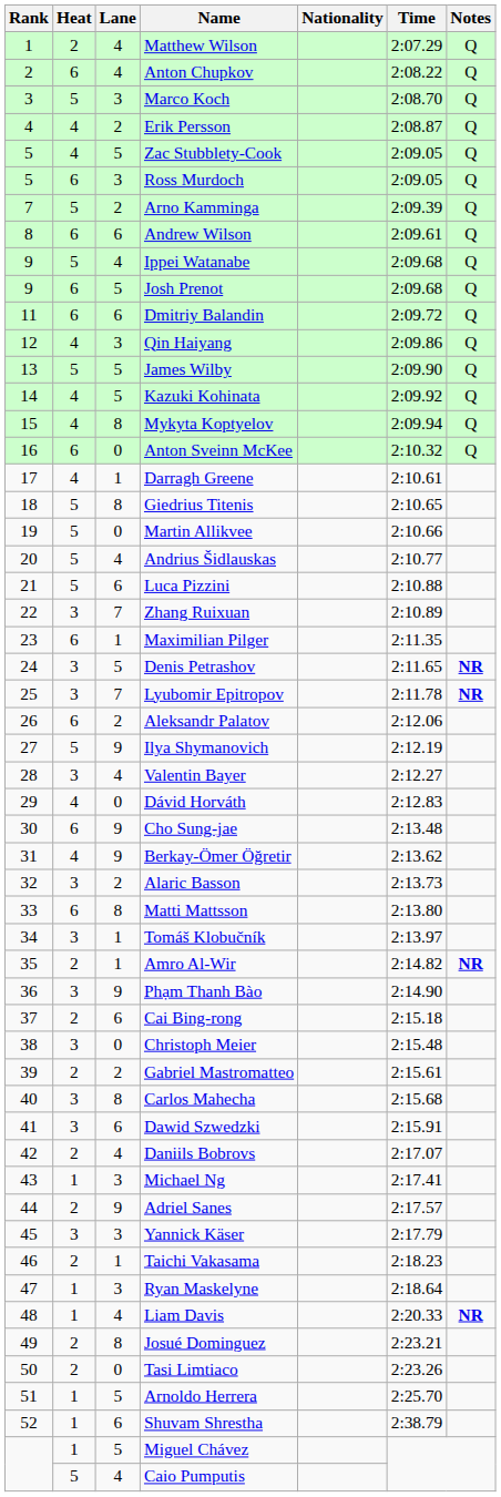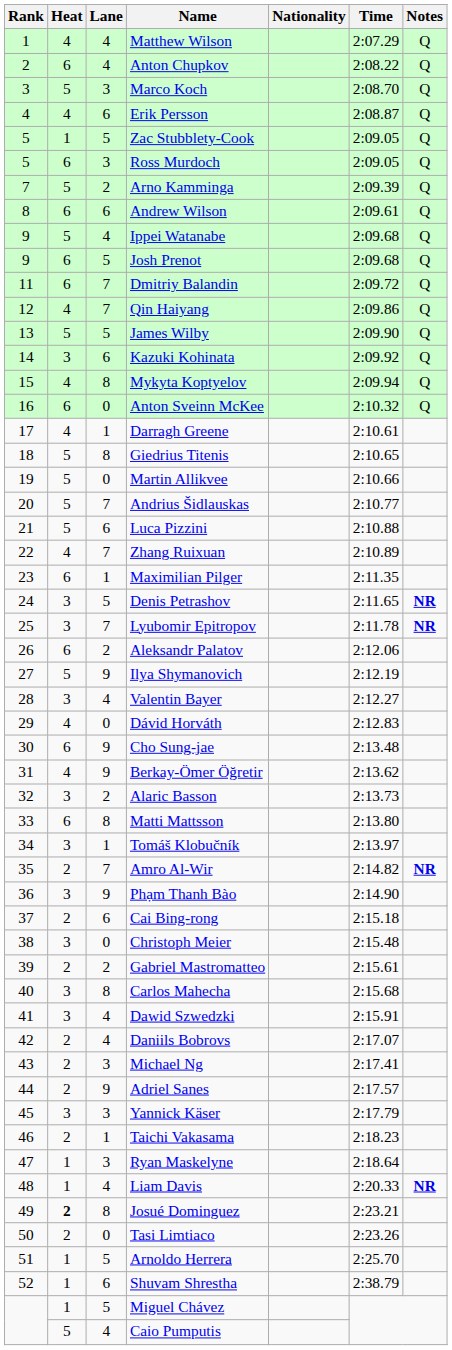 <table class="wikitable sortable" style="text-align:center">
 <tr>
 <th>Rank</th>
 <th>Heat</th>
 <th>Lane</th>
 <th>Name</th>
 <th>Nationality</th>
 <th>Time</th>
 <th>Notes</th>
 </tr>
 <tr bgcolor=ccffcc>
 <td>1</td>
-<td>2</td>
+<td>4</td>
 <td>4</td>
 <td align=left><a href='#'>Matthew Wilson</a></td>
 <td align=left></td>
 <td>2:07.29</td>
 <td>Q</td>
 </tr>
 <tr bgcolor=ccffcc>
 <td>2</td>
 <td>6</td>
 <td>4</td>
 <td align=left><a href='#'>Anton Chupkov</a></td>
 <td align=left></td>
 <td>2:08.22</td>
 <td>Q</td>
 </tr>
 <tr bgcolor=ccffcc>
 <td>3</td>
 <td>5</td>
 <td>3</td>
 <td align=left><a href='#'>Marco Koch</a></td>
 <td align=left></td>
 <td>2:08.70</td>
 <td>Q</td>
 </tr>
 <tr bgcolor=ccffcc>
 <td>4</td>
 <td>4</td>
-<td>2</td>
+<td>6</td>
 <td align=left><a href='#'>Erik Persson</a></td>
 <td align=left></td>
 <td>2:08.87</td>
 <td>Q</td>
 </tr>
 <tr bgcolor=ccffcc>
 <td>5</td>
-<td>4</td>
+<td>1</td>
 <td>5</td>
 <td align=left><a href='#'>Zac Stubblety-Cook</a></td>
 <td align=left></td>
 <td>2:09.05</td>
 <td>Q</td>
 </tr>
 <tr bgcolor=ccffcc>
 <td>5</td>
 <td>6</td>
 <td>3</td>
 <td align=left><a href='#'>Ross Murdoch</a></td>
 <td align=left></td>
 <td>2:09.05</td>
 <td>Q</td>
 </tr>
 <tr bgcolor=ccffcc>
 <td>7</td>
 <td>5</td>
 <td>2</td>
 <td align=left><a href='#'>Arno Kamminga</a></td>
 <td align=left></td>
 <td>2:09.39</td>
 <td>Q</td>
 </tr>
 <tr bgcolor=ccffcc>
 <td>8</td>
 <td>6</td>
 <td>6</td>
 <td align=left><a href='#'>Andrew Wilson</a></td>
 <td align=left></td>
 <td>2:09.61</td>
 <td>Q</td>
 </tr>
 <tr bgcolor=ccffcc>
 <td>9</td>
 <td>5</td>
 <td>4</td>
 <td align=left><a href='#'>Ippei Watanabe</a></td>
 <td align=left></td>
 <td>2:09.68</td>
 <td>Q</td>
 </tr>
 <tr bgcolor=ccffcc>
 <td>9</td>
 <td>6</td>
 <td>5</td>
 <td align=left><a href='#'>Josh Prenot</a></td>
 <td align=left></td>
 <td>2:09.68</td>
 <td>Q</td>
 </tr>
 <tr bgcolor=ccffcc>
 <td>11</td>
 <td>6</td>
-<td>6</td>
+<td>7</td>
 <td align=left><a href='#'>Dmitriy Balandin</a></td>
 <td align=left></td>
 <td>2:09.72</td>
 <td>Q</td>
 </tr>
 <tr bgcolor=ccffcc>
 <td>12</td>
 <td>4</td>
-<td>3</td>
+<td>7</td>
 <td align=left><a href='#'>Qin Haiyang</a></td>
 <td align=left></td>
 <td>2:09.86</td>
 <td>Q</td>
 </tr>
 <tr bgcolor=ccffcc>
 <td>13</td>
 <td>5</td>
 <td>5</td>
 <td align=left><a href='#'>James Wilby</a></td>
 <td align=left></td>
 <td>2:09.90</td>
 <td>Q</td>
 </tr>
 <tr bgcolor=ccffcc>
 <td>14</td>
-<td>4</td>
-<td>5</td>
+<td>3</td>
+<td>6</td>
 <td align=left><a href='#'>Kazuki Kohinata</a></td>
 <td align=left></td>
 <td>2:09.92</td>
 <td>Q</td>
 </tr>
 <tr bgcolor=ccffcc>
 <td>15</td>
 <td>4</td>
 <td>8</td>
 <td align=left><a href='#'>Mykyta Koptyelov</a></td>
 <td align=left></td>
 <td>2:09.94</td>
 <td>Q</td>
 </tr>
 <tr bgcolor=ccffcc>
 <td>16</td>
 <td>6</td>
 <td>0</td>
 <td align=left><a href='#'>Anton Sveinn McKee</a></td>
 <td align=left></td>
 <td>2:10.32</td>
 <td>Q</td>
 </tr>
 <tr>
 <td>17</td>
 <td>4</td>
 <td>1</td>
 <td align=left><a href='#'>Darragh Greene</a></td>
 <td align=left></td>
 <td>2:10.61</td>
 <td></td>
 </tr>
 <tr>
 <td>18</td>
 <td>5</td>
 <td>8</td>
 <td align=left><a href='#'>Giedrius Titenis</a></td>
 <td align=left></td>
 <td>2:10.65</td>
 <td></td>
 </tr>
 <tr>
 <td>19</td>
 <td>5</td>
 <td>0</td>
 <td align=left><a href='#'>Martin Allikvee</a></td>
 <td align=left></td>
 <td>2:10.66</td>
 <td></td>
 </tr>
 <tr>
 <td>20</td>
 <td>5</td>
-<td>4</td>
+<td>7</td>
 <td align=left><a href='#'>Andrius Šidlauskas</a></td>
 <td align=left></td>
 <td>2:10.77</td>
 <td></td>
 </tr>
 <tr>
 <td>21</td>
 <td>5</td>
 <td>6</td>
 <td align=left><a href='#'>Luca Pizzini</a></td>
 <td align=left></td>
 <td>2:10.88</td>
 <td></td>
 </tr>
 <tr>
 <td>22</td>
-<td>3</td>
+<td>4</td>
 <td>7</td>
 <td align=left><a href='#'>Zhang Ruixuan</a></td>
 <td align=left></td>
 <td>2:10.89</td>
 <td></td>
 </tr>
 <tr>
 <td>23</td>
 <td>6</td>
 <td>1</td>
 <td align=left><a href='#'>Maximilian Pilger</a></td>
 <td align=left></td>
 <td>2:11.35</td>
 <td></td>
 </tr>
 <tr>
 <td>24</td>
 <td>3</td>
 <td>5</td>
 <td align=left><a href='#'>Denis Petrashov</a></td>
 <td align=left></td>
 <td>2:11.65</td>
 <td><strong><a href='#'>NR</a></strong></td>
 </tr>
 <tr>
 <td>25</td>
 <td>3</td>
 <td>7</td>
 <td align=left><a href='#'>Lyubomir Epitropov</a></td>
 <td align=left></td>
 <td>2:11.78</td>
 <td><strong><a href='#'>NR</a></strong></td>
 </tr>
 <tr>
 <td>26</td>
 <td>6</td>
 <td>2</td>
 <td align=left><a href='#'>Aleksandr Palatov</a></td>
 <td align=left></td>
 <td>2:12.06</td>
 <td></td>
 </tr>
 <tr>
 <td>27</td>
 <td>5</td>
 <td>9</td>
 <td align=left><a href='#'>Ilya Shymanovich</a></td>
 <td align=left></td>
 <td>2:12.19</td>
 <td></td>
 </tr>
 <tr>
 <td>28</td>
 <td>3</td>
 <td>4</td>
 <td align=left><a href='#'>Valentin Bayer</a></td>
 <td align=left></td>
 <td>2:12.27</td>
 <td></td>
 </tr>
 <tr>
 <td>29</td>
 <td>4</td>
 <td>0</td>
 <td align=left><a href='#'>Dávid Horváth</a></td>
 <td align=left></td>
 <td>2:12.83</td>
 <td></td>
 </tr>
 <tr>
 <td>30</td>
 <td>6</td>
 <td>9</td>
 <td align=left><a href='#'>Cho Sung-jae</a></td>
 <td align=left></td>
 <td>2:13.48</td>
 <td></td>
 </tr>
 <tr>
 <td>31</td>
 <td>4</td>
 <td>9</td>
 <td align=left><a href='#'>Berkay-Ömer Öğretir</a></td>
 <td align=left></td>
 <td>2:13.62</td>
 <td></td>
 </tr>
 <tr>
 <td>32</td>
 <td>3</td>
 <td>2</td>
 <td align=left><a href='#'>Alaric Basson</a></td>
 <td align=left></td>
 <td>2:13.73</td>
 <td></td>
 </tr>
 <tr>
 <td>33</td>
 <td>6</td>
 <td>8</td>
 <td align=left><a href='#'>Matti Mattsson</a></td>
 <td align=left></td>
 <td>2:13.80</td>
 <td></td>
 </tr>
 <tr>
 <td>34</td>
 <td>3</td>
 <td>1</td>
 <td align=left><a href='#'>Tomáš Klobučník</a></td>
 <td align=left></td>
 <td>2:13.97</td>
 <td></td>
 </tr>
 <tr>
 <td>35</td>
 <td>2</td>
-<td>1</td>
+<td>7</td>
 <td align=left><a href='#'>Amro Al-Wir</a></td>
 <td align=left></td>
 <td>2:14.82</td>
 <td><strong><a href='#'>NR</a></strong></td>
 </tr>
 <tr>
 <td>36</td>
 <td>3</td>
 <td>9</td>
 <td align=left><a href='#'>Phạm Thanh Bào</a></td>
 <td align=left></td>
 <td>2:14.90</td>
 <td></td>
 </tr>
 <tr>
 <td>37</td>
 <td>2</td>
 <td>6</td>
 <td align=left><a href='#'>Cai Bing-rong</a></td>
 <td align=left></td>
 <td>2:15.18</td>
 <td></td>
 </tr>
 <tr>
 <td>38</td>
 <td>3</td>
 <td>0</td>
 <td align=left><a href='#'>Christoph Meier</a></td>
 <td align=left></td>
 <td>2:15.48</td>
 <td></td>
 </tr>
 <tr>
 <td>39</td>
 <td>2</td>
 <td>2</td>
 <td align=left><a href='#'>Gabriel Mastromatteo</a></td>
 <td align=left></td>
 <td>2:15.61</td>
 <td></td>
 </tr>
 <tr>
 <td>40</td>
 <td>3</td>
 <td>8</td>
 <td align=left><a href='#'>Carlos Mahecha</a></td>
 <td align=left></td>
 <td>2:15.68</td>
 <td></td>
 </tr>
 <tr>
 <td>41</td>
 <td>3</td>
-<td>6</td>
+<td>4</td>
 <td align=left><a href='#'>Dawid Szwedzki</a></td>
 <td align=left></td>
 <td>2:15.91</td>
 <td></td>
 </tr>
 <tr>
 <td>42</td>
 <td>2</td>
 <td>4</td>
 <td align=left><a href='#'>Daniils Bobrovs</a></td>
 <td align=left></td>
 <td>2:17.07</td>
 <td></td>
 </tr>
 <tr>
 <td>43</td>
-<td>1</td>
+<td>2</td>
 <td>3</td>
 <td align=left><a href='#'>Michael Ng</a></td>
 <td align=left></td>
 <td>2:17.41</td>
 <td></td>
 </tr>
 <tr>
 <td>44</td>
 <td>2</td>
 <td>9</td>
 <td align=left><a href='#'>Adriel Sanes</a></td>
 <td align=left></td>
 <td>2:17.57</td>
 <td></td>
 </tr>
 <tr>
 <td>45</td>
 <td>3</td>
 <td>3</td>
 <td align=left><a href='#'>Yannick Käser</a></td>
 <td align=left></td>
 <td>2:17.79</td>
 <td></td>
 </tr>
 <tr>
 <td>46</td>
 <td>2</td>
 <td>1</td>
 <td align=left><a href='#'>Taichi Vakasama</a></td>
 <td align=left></td>
 <td>2:18.23</td>
 <td></td>
 </tr>
 <tr>
 <td>47</td>
 <td>1</td>
 <td>3</td>
 <td align=left><a href='#'>Ryan Maskelyne</a></td>
 <td align=left></td>
 <td>2:18.64</td>
 <td></td>
 </tr>
 <tr>
 <td>48</td>
 <td>1</td>
 <td>4</td>
 <td align=left><a href='#'>Liam Davis</a></td>
 <td align=left></td>
 <td>2:20.33</td>
 <td><strong><a href='#'>NR</a></strong></td>
 </tr>
 <tr>
 <td>49</td>
-<td>2</td>
+<td><strong>2</strong></td>
 <td>8</td>
 <td align=left><a href='#'>Josué Dominguez</a></td>
 <td align=left></td>
 <td>2:23.21</td>
 <td></td>
 </tr>
 <tr>
 <td>50</td>
 <td>2</td>
 <td>0</td>
 <td align=left><a href='#'>Tasi Limtiaco</a></td>
 <td align=left></td>
 <td>2:23.26</td>
 <td></td>
 </tr>
 <tr>
 <td>51</td>
 <td>1</td>
 <td>5</td>
 <td align=left><a href='#'>Arnoldo Herrera</a></td>
 <td align=left></td>
 <td>2:25.70</td>
 <td></td>
 </tr>
 <tr>
 <td>52</td>
 <td>1</td>
 <td>6</td>
 <td align=left><a href='#'>Shuvam Shrestha</a></td>
 <td align=left></td>
 <td>2:38.79</td>
 <td></td>
 </tr>
 <tr>
 <td rowspan=2></td>
 <td>1</td>
 <td>5</td>
 <td align=left><a href='#'>Miguel Chávez</a></td>
 <td align=left></td>
 <td colspan=2 rowspan=2></td>
 </tr>
 <tr>
 <td>5</td>
 <td>4</td>
 <td align=left><a href='#'>Caio Pumputis</a></td>
 <td align=left></td>
 </tr>
 </table>
